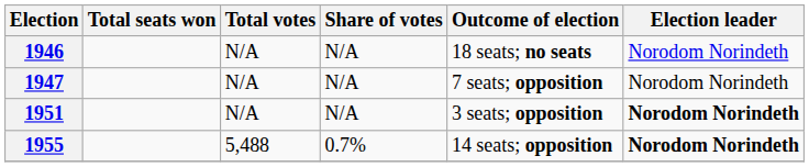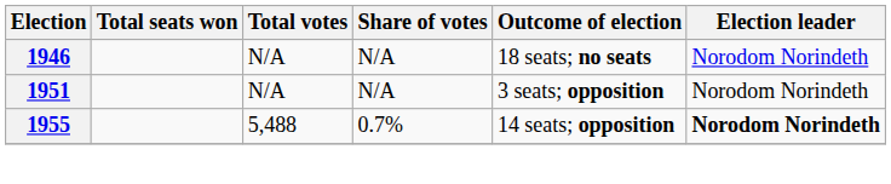 <table class="wikitable">
 <tr>
 <th>Election</th>
 <th>Total seats won</th>
 <th>Total votes</th>
 <th>Share of votes</th>
 <th>Outcome of election</th>
 <th>Election leader</th>
 </tr>
 <tr>
 <th><a href='#'>1946</a></th>
 <td></td>
 <td>N/A</td>
 <td>N/A</td>
 <td> 18 seats; <strong>no seats</strong></td>
 <td><a href='#'>Norodom Norindeth</a></td>
 </tr>
 <tr>
-<th><a href='#'>1947</a></th>
-<td></td>
-<td>N/A</td>
-<td>N/A</td>
-<td> 7 seats; <strong>opposition</strong></td>
-<td>Norodom Norindeth</td>
-</tr>
-<tr>
 <th><a href='#'>1951</a></th>
 <td></td>
 <td>N/A</td>
 <td>N/A</td>
 <td> 3 seats; <strong>opposition</strong></td>
-<td><strong>Norodom Norindeth</strong></td>
+<td>Norodom Norindeth</td>
 </tr>
 <tr>
 <th><a href='#'>1955</a></th>
 <td></td>
 <td>5,488</td>
 <td>0.7%</td>
 <td> 14 seats; <strong>opposition</strong></td>
 <td><strong>Norodom Norindeth</strong></td>
 </tr>
 <tr>
 </tr>
 </table>
